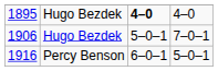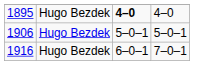 <table class="wikitable">
 <tr>
 </tr>
 <tr>
 <td><a href='#'>1895</a></td>
 <td>Hugo Bezdek</td>
 <td><strong>4–0</strong></td>
 <td>4–0</td>
 </tr>
 <tr>
 <td><a href='#'>1906</a></td>
 <td><a href='#'>Hugo Bezdek</a></td>
 <td>5–0–1</td>
-<td>7–0–1</td>
+<td>5–0–1</td>
 </tr>
 <tr>
 <td><a href='#'>1916</a></td>
-<td>Percy Benson</td>
+<td>Hugo Bezdek</td>
 <td>6–0–1</td>
-<td>5–0–1</td>
+<td>7–0–1</td>
 </tr>
 </table>
